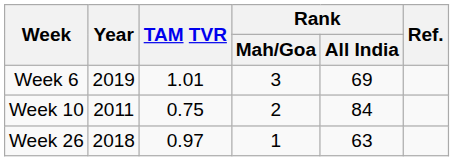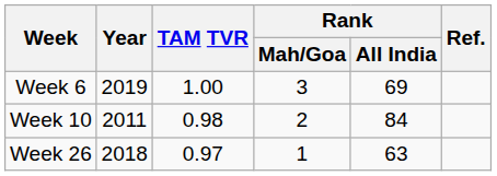 <table class="wikitable sortable" style="text-align:center">
 <tr>
 <th rowspan="2">Week</th>
 <th rowspan="2">Year</th>
 <th rowspan="2"><a href='#'>TAM</a> <a href='#'>TVR</a></th>
 <th colspan="2">Rank</th>
 <th rowspan="2">Ref.</th>
 </tr>
 <tr>
 <th>Mah/Goa</th>
 <th>All India</th>
 </tr>
 <tr>
 <td>Week 6</td>
 <td>2019</td>
-<td>1.01</td>
+<td>1.00</td>
 <td>3</td>
 <td>69</td>
 <td></td>
 </tr>
 <tr>
 <td>Week 10</td>
 <td>2011</td>
-<td>0.75</td>
+<td>0.98</td>
 <td>2</td>
 <td>84</td>
 <td></td>
 </tr>
 <tr>
 <td>Week 26</td>
 <td>2018</td>
 <td>0.97</td>
 <td>1</td>
 <td>63</td>
 <td></td>
 </tr>
 </table>
